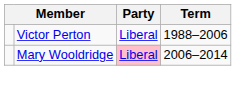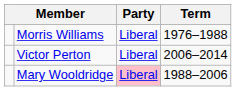 <table class="wikitable">
 <tr>
 <th colspan="2">Member</th>
 <th>Party</th>
 <th>Term</th>
 </tr>
 <tr>
 <td> </td>
+<td><a href='#'>Morris Williams</a></td>
+<td><a href='#'>Liberal</a></td>
+<td>1976–1988</td>
+</tr>
+<tr>
+<td> </td>
 <td><a href='#'>Victor Perton</a></td>
 <td><a href='#'>Liberal</a></td>
-<td>1988–2006</td>
+<td>2006–2014</td>
 </tr>
 <tr>
 <td> </td>
 <td><a href='#'>Mary Wooldridge</a></td>
 <td style="background: pink;"><a href='#'>Liberal</a></td>
-<td>2006–2014</td>
+<td>1988–2006</td>
 </tr>
 </table>
